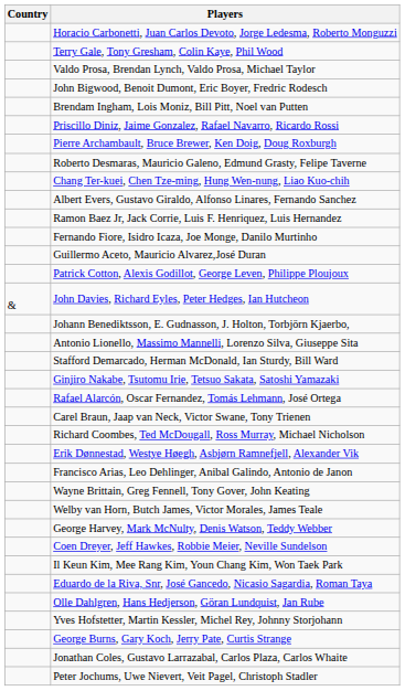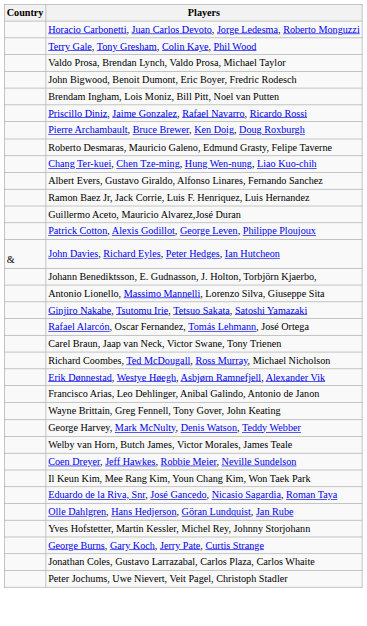 <table class="wikitable" style="font-size:95%;">
 <tr>
 <th>Country</th>
 <th>Players</th>
 </tr>
 <tr>
 <td></td>
 <td><a href='#'>Horacio Carbonetti</a>, <a href='#'>Juan Carlos Devoto</a>, <a href='#'>Jorge Ledesma</a>, <a href='#'>Roberto Monguzzi</a></td>
 </tr>
 <tr>
 <td></td>
 <td><a href='#'>Terry Gale</a>, <a href='#'>Tony Gresham</a>, <a href='#'>Colin Kaye</a>, <a href='#'>Phil Wood</a></td>
 </tr>
 <tr>
 <td></td>
 <td>Valdo Prosa, Brendan Lynch, Valdo Prosa, Michael Taylor</td>
 </tr>
 <tr>
 <td></td>
 <td>John Bigwood, Benoit Dumont, Eric Boyer, Fredric Rodesch</td>
 </tr>
 <tr>
 <td></td>
 <td>Brendam Ingham, Lois Moniz, Bill Pitt, Noel van Putten</td>
 </tr>
 <tr>
 <td></td>
 <td><a href='#'>Priscillo Diniz</a>, <a href='#'>Jaime Gonzalez</a>, <a href='#'>Rafael Navarro</a>, <a href='#'>Ricardo Rossi</a></td>
 </tr>
 <tr>
 <td></td>
 <td><a href='#'>Pierre Archambault</a>, <a href='#'>Bruce Brewer</a>, <a href='#'>Ken Doig</a>, <a href='#'>Doug Roxburgh</a></td>
 </tr>
 <tr>
 <td></td>
 <td>Roberto Desmaras, Mauricio Galeno, Edmund Grasty, Felipe Taverne</td>
 </tr>
 <tr>
 <td></td>
 <td><a href='#'>Chang Ter-kuei</a>, <a href='#'>Chen Tze-ming</a>, <a href='#'>Hung Wen-nung</a>, <a href='#'>Liao Kuo-chih</a></td>
 </tr>
 <tr>
 <td></td>
 <td>Albert Evers, Gustavo Giraldo, Alfonso Linares, Fernando Sanchez</td>
 </tr>
 <tr>
 <td></td>
 <td>Ramon Baez Jr, Jack Corrie, Luis F. Henriquez, Luis Hernandez</td>
 </tr>
 <tr>
 <td></td>
-<td>Fernando Fiore, Isidro Icaza, Joe Monge, Danilo Murtinho</td>
-</tr>
-<tr>
-<td></td>
 <td>Guillermo Aceto, Mauricio Alvarez,José Duran</td>
 </tr>
 <tr>
 <td></td>
 <td><a href='#'>Patrick Cotton</a>, <a href='#'>Alexis Godillot</a>, <a href='#'>George Leven</a>, <a href='#'>Philippe Ploujoux</a></td>
 </tr>
 <tr>
 <td><br>& </td>
 <td><a href='#'>John Davies</a>, <a href='#'>Richard Eyles</a>, <a href='#'>Peter Hedges</a>, <a href='#'>Ian Hutcheon</a></td>
 </tr>
 <tr>
 <td></td>
 <td>Johann Benediktsson, E. Gudnasson, J. Holton, Torbjörn Kjaerbo,</td>
 </tr>
 <tr>
 <td></td>
 <td>Antonio Lionello, <a href='#'>Massimo Mannelli</a>, Lorenzo Silva, Giuseppe Sita</td>
-</tr>
-<tr>
-<td></td>
-<td>Stafford Demarcado, Herman McDonald, Ian Sturdy, Bill Ward</td>
 </tr>
 <tr>
 <td></td>
 <td><a href='#'>Ginjiro Nakabe</a>, <a href='#'>Tsutomu Irie</a>, <a href='#'>Tetsuo Sakata</a>, <a href='#'>Satoshi Yamazaki</a></td>
 </tr>
 <tr>
 <td></td>
 <td><a href='#'>Rafael Alarcón</a>, Oscar Fernandez, <a href='#'>Tomás Lehmann</a>, José Ortega</td>
 </tr>
 <tr>
 <td></td>
 <td>Carel Braun, Jaap van Neck, Victor Swane, Tony Trienen</td>
 </tr>
 <tr>
 <td></td>
 <td>Richard Coombes, <a href='#'>Ted McDougall</a>, <a href='#'>Ross Murray</a>, Michael Nicholson</td>
 </tr>
 <tr>
 <td></td>
 <td><a href='#'>Erik Dønnestad</a>, <a href='#'>Westye Høegh</a>, <a href='#'>Asbjørn Ramnefjell</a>, <a href='#'>Alexander Vik</a></td>
 </tr>
 <tr>
 <td></td>
 <td>Francisco Arias, Leo Dehlinger, Anibal Galindo, Antonio de Janon</td>
 </tr>
 <tr>
 <td></td>
 <td>Wayne Brittain, Greg Fennell, Tony Gover, John Keating</td>
 </tr>
 <tr>
 <td></td>
-<td>Welby van Horn, Butch James, Victor Morales, James Teale</td>
+<td>George Harvey, <a href='#'>Mark McNulty</a>, <a href='#'>Denis Watson</a>, <a href='#'>Teddy Webber</a></td>
 </tr>
 <tr>
 <td></td>
-<td>George Harvey, <a href='#'>Mark McNulty</a>, <a href='#'>Denis Watson</a>, <a href='#'>Teddy Webber</a></td>
+<td>Welby van Horn, Butch James, Victor Morales, James Teale</td>
 </tr>
 <tr>
 <td></td>
 <td><a href='#'>Coen Dreyer</a>, <a href='#'>Jeff Hawkes</a>, <a href='#'>Robbie Meier</a>, <a href='#'>Neville Sundelson</a></td>
 </tr>
 <tr>
 <td></td>
 <td>Il Keun Kim, Mee Rang Kim, Youn Chang Kim, Won Taek Park</td>
 </tr>
 <tr>
 <td></td>
 <td><a href='#'>Eduardo de la Riva, Snr</a>, <a href='#'>José Gancedo</a>, <a href='#'>Nicasio Sagardia</a>, <a href='#'>Roman Taya</a></td>
 </tr>
 <tr>
 <td></td>
 <td><a href='#'>Olle Dahlgren</a>, <a href='#'>Hans Hedjerson</a>, <a href='#'>Göran Lundquist</a>, <a href='#'>Jan Rube</a></td>
 </tr>
 <tr>
 <td></td>
 <td>Yves Hofstetter, Martin Kessler, Michel Rey, Johnny Storjohann</td>
 </tr>
 <tr>
 <td></td>
 <td><a href='#'>George Burns</a>, <a href='#'>Gary Koch</a>, <a href='#'>Jerry Pate</a>, <a href='#'>Curtis Strange</a></td>
 </tr>
 <tr>
 <td></td>
 <td>Jonathan Coles, Gustavo Larrazabal, Carlos Plaza, Carlos Whaite</td>
 </tr>
 <tr>
 <td></td>
 <td>Peter Jochums, Uwe Nievert, Veit Pagel, Christoph Stadler</td>
 </tr>
 </table>
